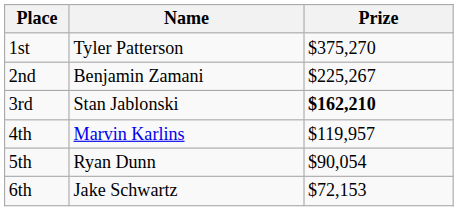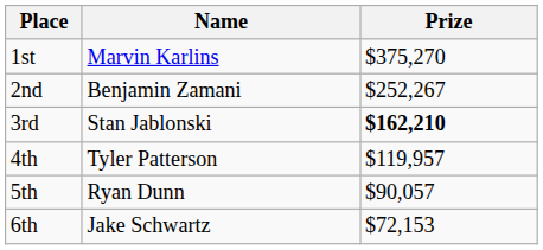 <table class="wikitable">
 <tr>
 <th style="width:50px;">Place</th>
 <th style="width:200px;">Name</th>
 <th style="width:125px;">Prize</th>
 </tr>
 <tr>
 <td>1st</td>
-<td> Tyler Patterson</td>
+<td> <a href='#'>Marvin Karlins</a></td>
 <td>$375,270</td>
 </tr>
 <tr>
 <td>2nd</td>
 <td> Benjamin Zamani</td>
-<td>$225,267</td>
+<td>$252,267</td>
 </tr>
 <tr>
 <td>3rd</td>
 <td> Stan Jablonski</td>
 <td><strong>$162,210</strong></td>
 </tr>
 <tr>
 <td>4th</td>
-<td> <a href='#'>Marvin Karlins</a></td>
+<td> Tyler Patterson</td>
 <td>$119,957</td>
 </tr>
 <tr>
 <td>5th</td>
 <td>  Ryan Dunn</td>
-<td>$90,054</td>
+<td>$90,057</td>
 </tr>
 <tr>
 <td>6th</td>
 <td> Jake Schwartz</td>
 <td>$72,153</td>
 </tr>
 </table>
